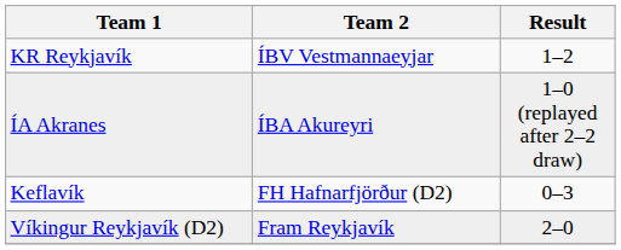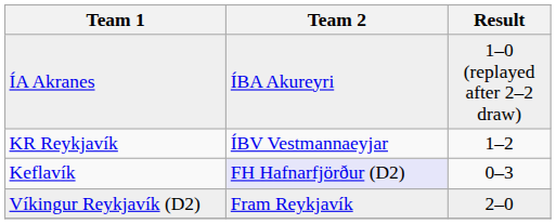 <table class="wikitable">
 <tr>
 <th width="180">Team 1</th>
 <th width="180">Team 2</th>
 <th width="80">Result</th>
-</tr>
-<tr>
-<td><a href='#'>KR Reykjavík</a></td>
-<td><a href='#'>ÍBV Vestmannaeyjar</a></td>
-<td align="center">1–2</td>
 </tr>
 <tr style="background:#EFEFEF">
 <td><a href='#'>ÍA Akranes</a></td>
 <td><a href='#'>ÍBA Akureyri</a></td>
 <td align="center">1–0 (replayed after 2–2 draw)</td>
 </tr>
 <tr>
+<td><a href='#'>KR Reykjavík</a></td>
+<td><a href='#'>ÍBV Vestmannaeyjar</a></td>
+<td align="center">1–2</td>
+</tr>
+<tr>
 <td><a href='#'>Keflavík</a></td>
-<td><a href='#'>FH Hafnarfjörður</a> (D2)</td>
+<td style="background: lavender;"><a href='#'>FH Hafnarfjörður</a> (D2)</td>
 <td align="center">0–3</td>
 </tr>
 <tr style="background:#EFEFEF">
 <td><a href='#'>Víkingur Reykjavík</a> (D2)</td>
 <td><a href='#'>Fram Reykjavík</a></td>
 <td align="center">2–0</td>
 </tr>
 <tr>
 </tr>
 </table>
